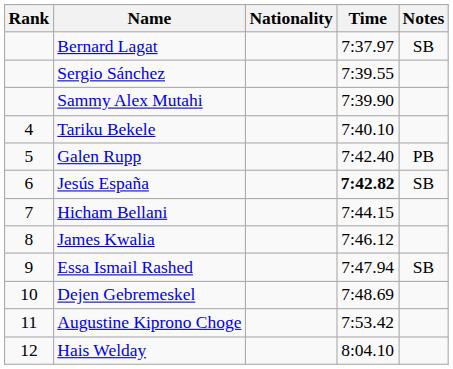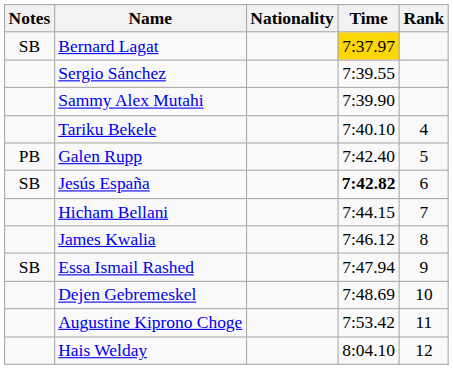 <table class="wikitable sortable" style="text-align:center">
 <tr>
-<th>Rank</th>
+<th>Notes</th>
 <th>Name</th>
 <th>Nationality</th>
 <th>Time</th>
-<th>Notes</th>
+<th>Rank</th>
 </tr>
 <tr>
-<td></td>
+<td>SB</td>
 <td align=left><a href='#'>Bernard Lagat</a></td>
 <td align=left></td>
-<td>7:37.97</td>
-<td>SB</td>
+<td style="background: gold;">7:37.97</td>
+<td></td>
 </tr>
 <tr>
 <td></td>
 <td align=left><a href='#'>Sergio Sánchez</a></td>
 <td align=left></td>
 <td>7:39.55</td>
 <td></td>
 </tr>
 <tr>
 <td></td>
 <td align=left><a href='#'>Sammy Alex Mutahi</a></td>
 <td align=left></td>
 <td>7:39.90</td>
 <td></td>
 </tr>
 <tr>
-<td>4</td>
+<td></td>
 <td align=left><a href='#'>Tariku Bekele</a></td>
 <td align=left></td>
 <td>7:40.10</td>
-<td></td>
+<td>4</td>
 </tr>
 <tr>
-<td>5</td>
+<td>PB</td>
 <td align=left><a href='#'>Galen Rupp</a></td>
 <td align=left></td>
 <td>7:42.40</td>
-<td>PB</td>
+<td>5</td>
 </tr>
 <tr>
-<td>6</td>
+<td>SB</td>
 <td align=left><a href='#'>Jesús España</a></td>
 <td align=left></td>
 <td><strong>7:42.82</strong></td>
-<td>SB</td>
+<td>6</td>
 </tr>
 <tr>
-<td>7</td>
+<td></td>
 <td align=left><a href='#'>Hicham Bellani</a></td>
 <td align=left></td>
 <td>7:44.15</td>
-<td></td>
+<td>7</td>
 </tr>
 <tr>
-<td>8</td>
+<td></td>
 <td align=left><a href='#'>James Kwalia</a></td>
 <td align=left></td>
 <td>7:46.12</td>
-<td></td>
+<td>8</td>
 </tr>
 <tr>
-<td>9</td>
+<td>SB</td>
 <td align=left><a href='#'>Essa Ismail Rashed</a></td>
 <td align=left></td>
 <td>7:47.94</td>
-<td>SB</td>
+<td>9</td>
 </tr>
 <tr>
-<td>10</td>
+<td></td>
 <td align=left><a href='#'>Dejen Gebremeskel</a></td>
 <td align=left></td>
 <td>7:48.69</td>
-<td></td>
+<td>10</td>
 </tr>
 <tr>
-<td>11</td>
+<td></td>
 <td align=left><a href='#'>Augustine Kiprono Choge</a></td>
 <td align=left></td>
 <td>7:53.42</td>
-<td></td>
+<td>11</td>
 </tr>
 <tr>
-<td>12</td>
+<td></td>
 <td align=left><a href='#'>Hais Welday</a></td>
 <td align=left></td>
 <td>8:04.10</td>
-<td></td>
+<td>12</td>
 </tr>
 </table>
